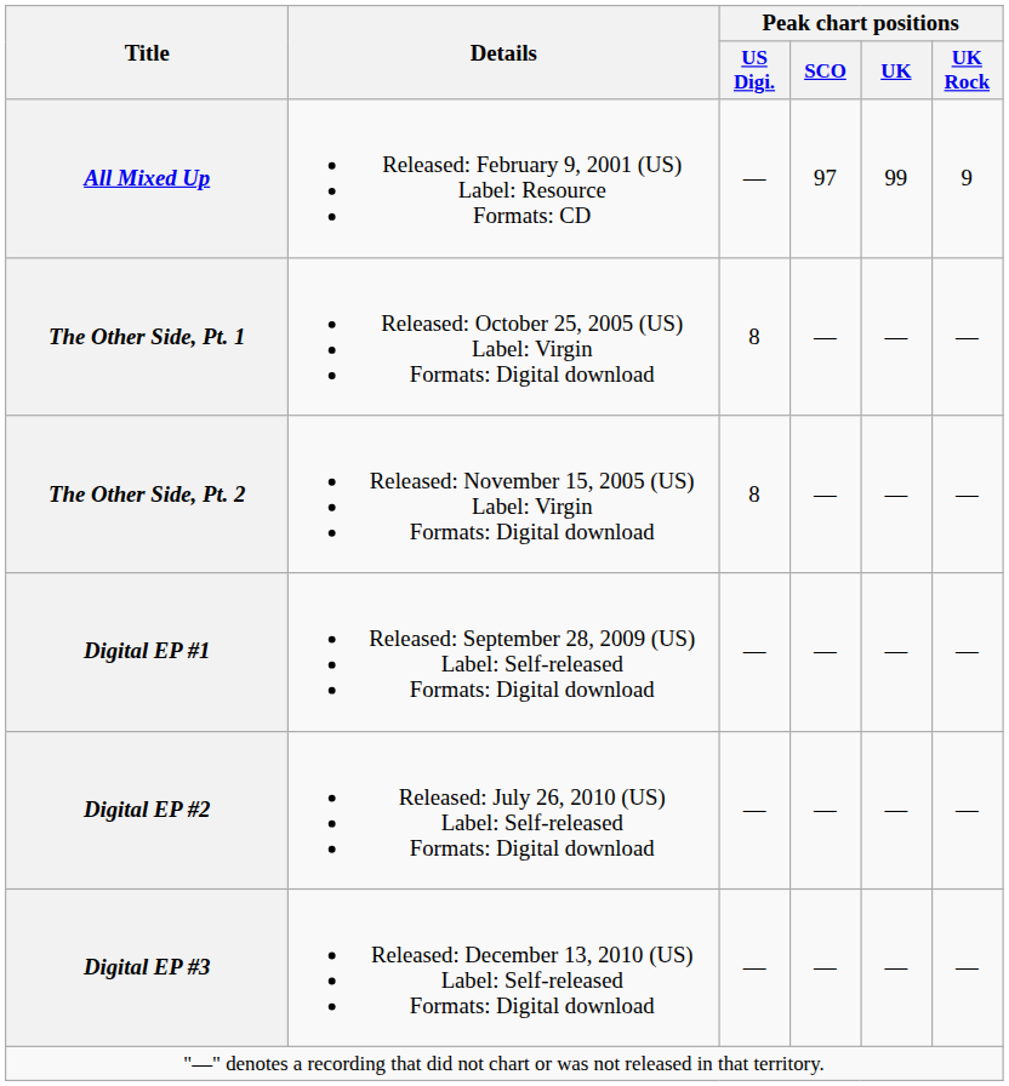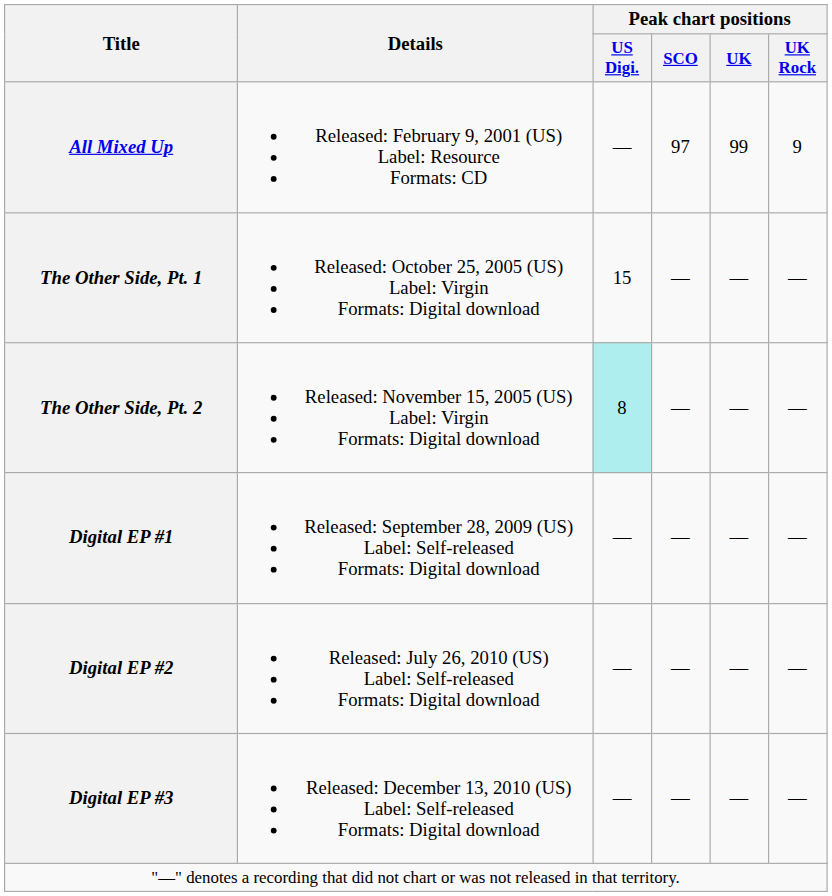 <table class="wikitable plainrowheaders" style="text-align:center;">
 <tr>
 <th scope="col" rowspan="2" style="width:12em;">Title</th>
 <th scope="col" rowspan="2" style="width:18.5em;">Details</th>
 <th scope="col" colspan="4">Peak chart positions</th>
 </tr>
 <tr>
 <th scope="col" style="width:3em;font-size:90%;"><a href='#'>US<br>Digi.</a><br></th>
 <th scope="col" style="width:3em;font-size:90%;"><a href='#'>SCO</a><br></th>
 <th scope="col" style="width:3em;font-size:90%;"><a href='#'>UK</a><br></th>
 <th scope="col" style="width:3em;font-size:90%;"><a href='#'>UK<br>Rock</a><br></th>
 </tr>
 <tr>
 <th scope="row"><em><a href='#'>All Mixed Up</a></em></th>
 <td><br><ul><li>Released: February 9, 2001 <span>(US)</span></li><li>Label: Resource</li><li>Formats: CD</li></ul></td>
 <td>—</td>
 <td>97</td>
 <td>99</td>
 <td>9</td>
 </tr>
 <tr>
 <th scope="row"><em>The Other Side, Pt. 1</em></th>
 <td><br><ul><li>Released: October 25, 2005 <span>(US)</span></li><li>Label: Virgin</li><li>Formats: Digital download</li></ul></td>
-<td>8</td>
+<td>15</td>
 <td>—</td>
 <td>—</td>
 <td>—</td>
 </tr>
 <tr>
 <th scope="row"><em>The Other Side, Pt. 2</em></th>
 <td><br><ul><li>Released: November 15, 2005 <span>(US)</span></li><li>Label: Virgin</li><li>Formats: Digital download</li></ul></td>
-<td>8</td>
+<td style="background: paleturquoise;">8</td>
 <td>—</td>
 <td>—</td>
 <td>—</td>
 </tr>
 <tr>
 <th scope="row"><em>Digital EP #1</em></th>
 <td><br><ul><li>Released: September 28, 2009 <span>(US)</span></li><li>Label: Self-released</li><li>Formats: Digital download</li></ul></td>
 <td>—</td>
 <td>—</td>
 <td>—</td>
 <td>—</td>
 </tr>
 <tr>
 <th scope="row"><em>Digital EP #2</em></th>
 <td><br><ul><li>Released: July 26, 2010 <span>(US)</span></li><li>Label: Self-released</li><li>Formats: Digital download</li></ul></td>
 <td>—</td>
 <td>—</td>
 <td>—</td>
 <td>—</td>
 </tr>
 <tr>
 <th scope="row"><em>Digital EP #3</em></th>
 <td><br><ul><li>Released: December 13, 2010 <span>(US)</span></li><li>Label: Self-released</li><li>Formats: Digital download</li></ul></td>
 <td>—</td>
 <td>—</td>
 <td>—</td>
 <td>—</td>
 </tr>
 <tr>
 <td colspan="7" style="font-size:90%">"—" denotes a recording that did not chart or was not released in that territory.</td>
 </tr>
 </table>
